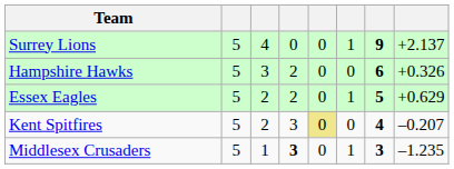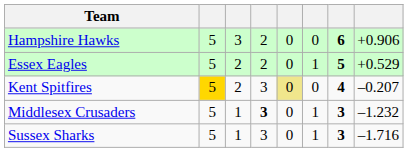 <table class="wikitable" style="text-align: center;">
 <tr>
 <th width="200">Team</th>
 <th width="20"></th>
 <th width="20"></th>
 <th width="20"></th>
 <th width="20"></th>
 <th width="20"></th>
 <th width="20"></th>
 <th width="35"></th>
 </tr>
 <tr bgcolor="#ccffcc">
-<td align=left><a href='#'>Surrey Lions</a></td>
-<td>5</td>
-<td>4</td>
-<td>0</td>
-<td>0</td>
-<td>1</td>
-<td><strong>9</strong></td>
-<td>+2.137</td>
-</tr>
-<tr bgcolor="#ccffcc">
 <td align=left><a href='#'>Hampshire Hawks</a></td>
 <td>5</td>
 <td>3</td>
 <td>2</td>
 <td>0</td>
 <td>0</td>
 <td><strong>6</strong></td>
-<td>+0.326</td>
+<td>+0.906</td>
 </tr>
 <tr bgcolor="#ccffcc">
 <td align=left><a href='#'>Essex Eagles</a></td>
 <td>5</td>
 <td>2</td>
 <td>2</td>
 <td>0</td>
 <td>1</td>
 <td><strong>5</strong></td>
-<td>+0.629</td>
+<td>+0.529</td>
 </tr>
 <tr>
 <td align=left><a href='#'>Kent Spitfires</a></td>
-<td>5</td>
+<td style="background: gold;">5</td>
 <td>2</td>
 <td>3</td>
 <td style="background: khaki;">0</td>
 <td>0</td>
 <td><strong>4</strong></td>
 <td>–0.207</td>
 </tr>
 <tr>
 <td align=left><a href='#'>Middlesex Crusaders</a></td>
 <td>5</td>
 <td>1</td>
 <td><strong>3</strong></td>
 <td>0</td>
 <td>1</td>
 <td><strong>3</strong></td>
-<td>–1.235</td>
+<td>–1.232</td>
+</tr>
+<tr>
+<td align=left><a href='#'>Sussex Sharks</a></td>
+<td>5</td>
+<td>1</td>
+<td>3</td>
+<td>0</td>
+<td>1</td>
+<td><strong>3</strong></td>
+<td>–1.716</td>
 </tr>
 </table>
